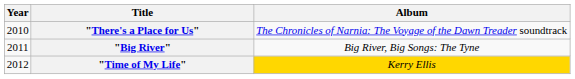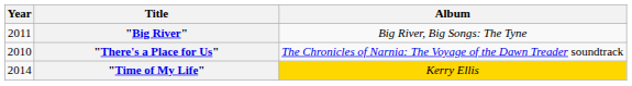 <table class="wikitable plainrowheaders" style="text-align:center;" border="1">
 <tr>
 <th scope="col" style="width:1em;">Year</th>
 <th scope="col" style="width:20em;">Title</th>
 <th scope="col">Album</th>
 </tr>
 <tr>
+<td>2011</td>
+<th scope="row">"<a href='#'>Big River</a>"</th>
+<td><em>Big River, Big Songs: The Tyne</em></td>
+</tr>
+<tr>
 <td>2010</td>
 <th scope="row">"<a href='#'>There's a Place for Us</a>"</th>
 <td><em><a href='#'>The Chronicles of Narnia: The Voyage of the Dawn Treader</a></em> soundtrack</td>
 </tr>
 <tr>
-<td>2011</td>
-<th scope="row">"<a href='#'>Big River</a>"</th>
-<td><em>Big River, Big Songs: The Tyne</em></td>
-</tr>
-<tr>
-<td>2012</td>
+<td>2014</td>
 <th scope="row">"<a href='#'>Time of My Life</a>"<br></th>
 <td style="background: gold;"><em>Kerry Ellis</em></td>
 </tr>
 </table>
